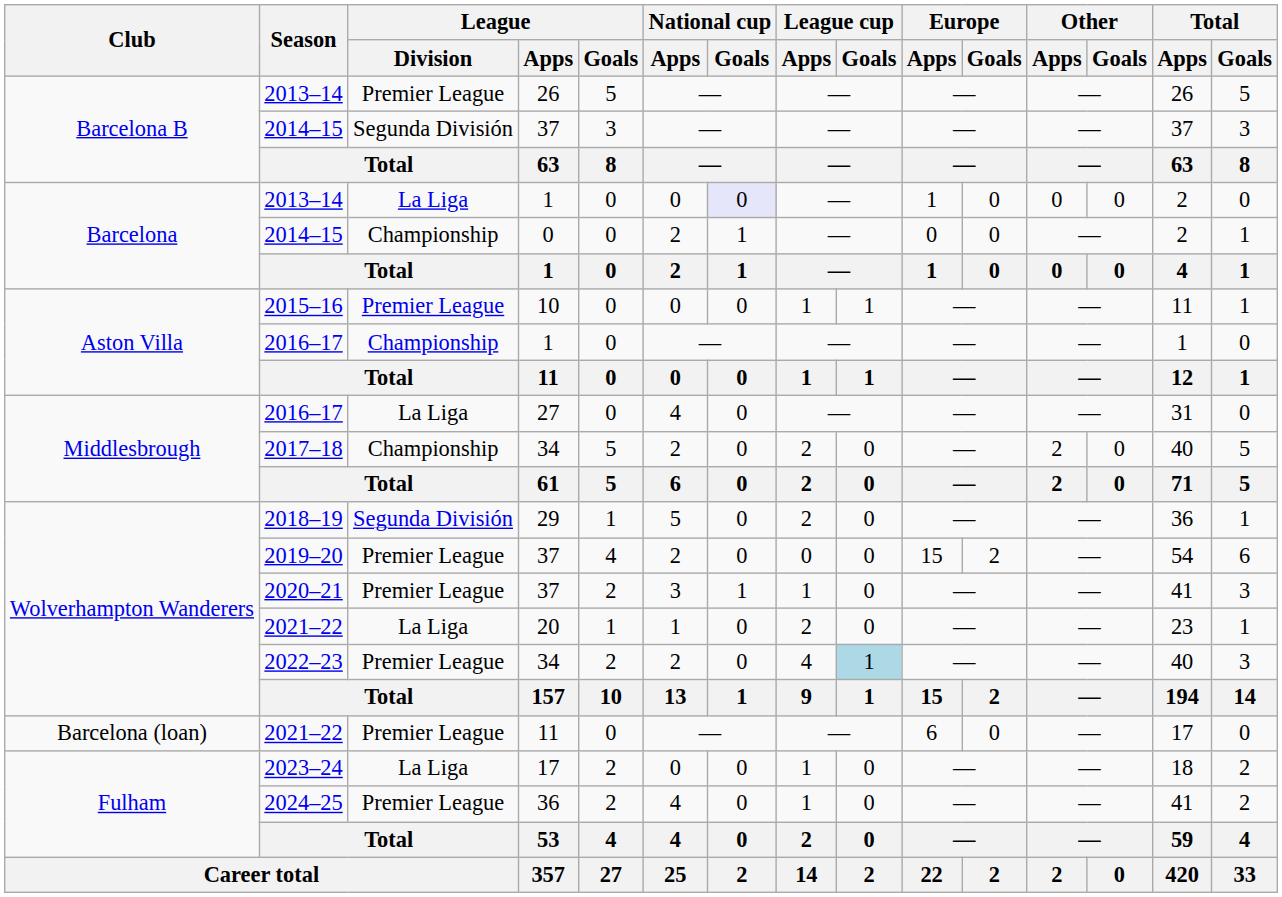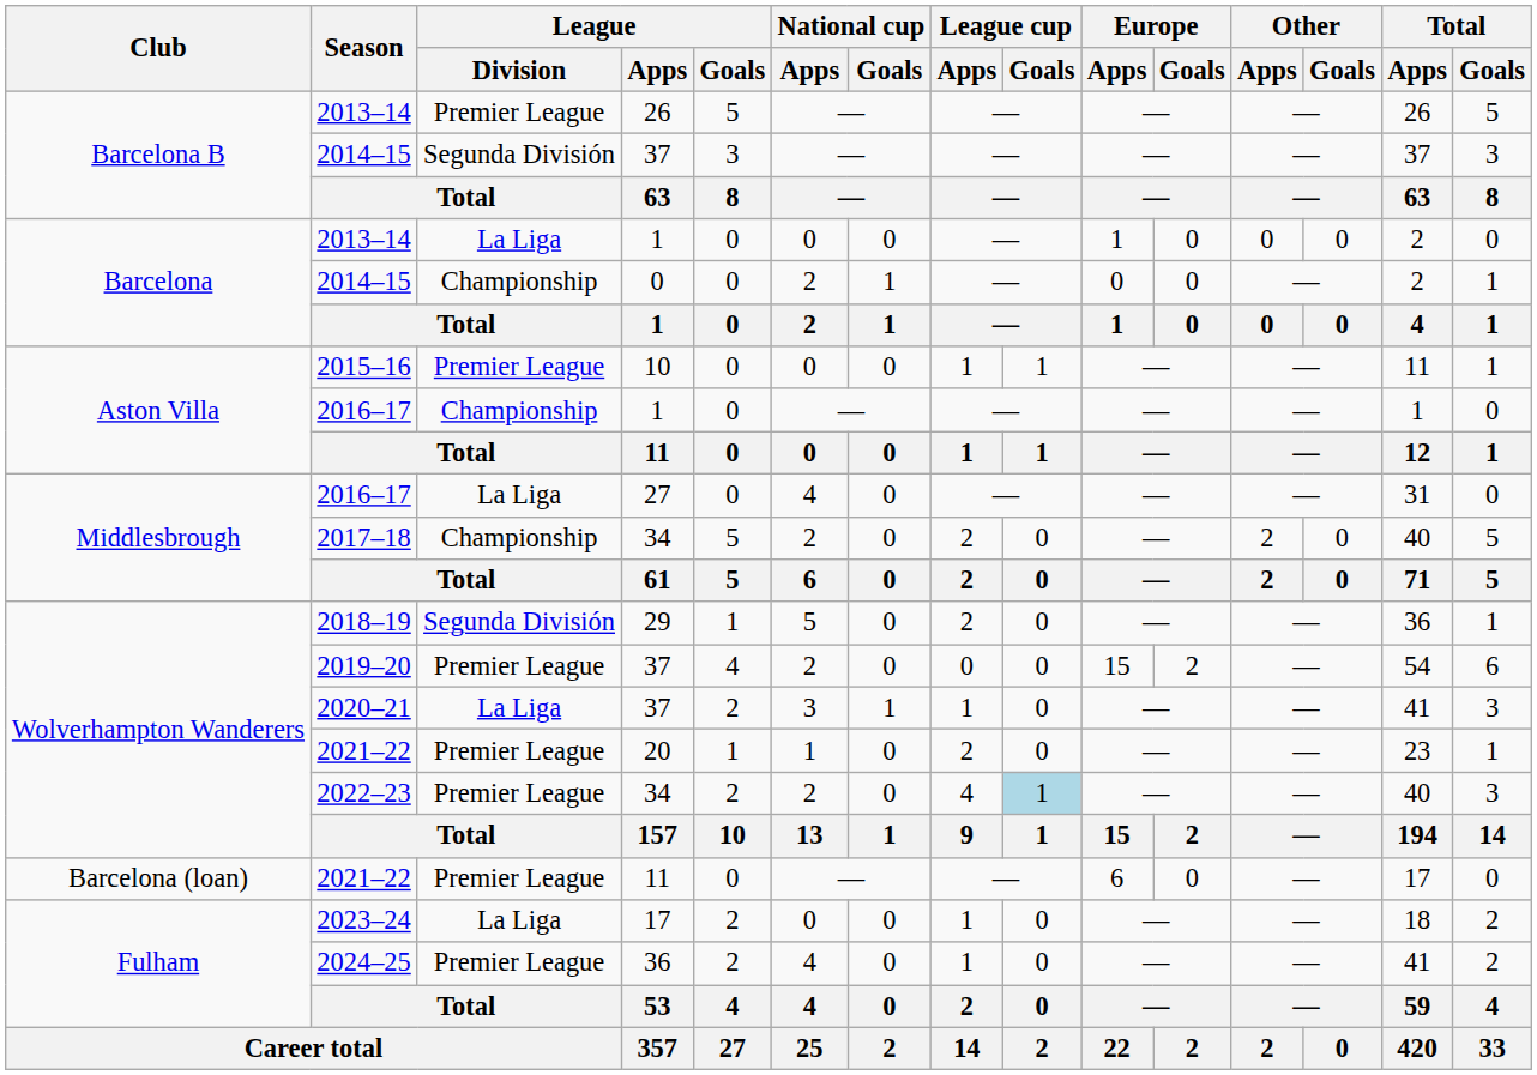 <table class="wikitable" style="text-align:center">
 <tr>
 <th rowspan="2">Club</th>
 <th rowspan="2">Season</th>
 <th colspan="3">League</th>
 <th colspan="2">National cup</th>
 <th colspan="2">League cup</th>
 <th colspan="2">Europe</th>
 <th colspan="2">Other</th>
 <th colspan="2">Total</th>
 </tr>
 <tr>
 <th>Division</th>
 <th>Apps</th>
 <th>Goals</th>
 <th>Apps</th>
 <th>Goals</th>
 <th>Apps</th>
 <th>Goals</th>
 <th>Apps</th>
 <th>Goals</th>
 <th>Apps</th>
 <th>Goals</th>
 <th>Apps</th>
 <th>Goals</th>
 </tr>
 <tr>
 <td rowspan="3"><a href='#'>Barcelona B</a></td>
 <td><a href='#'>2013–14</a></td>
 <td>Premier League</td>
 <td>26</td>
 <td>5</td>
 <td colspan=2>—</td>
 <td colspan=2>—</td>
 <td colspan=2>—</td>
 <td colspan=2>—</td>
 <td>26</td>
 <td>5</td>
 </tr>
 <tr>
 <td><a href='#'>2014–15</a></td>
 <td>Segunda División</td>
 <td>37</td>
 <td>3</td>
 <td colspan=2>—</td>
 <td colspan=2>—</td>
 <td colspan=2>—</td>
 <td colspan=2>—</td>
 <td>37</td>
 <td>3</td>
 </tr>
 <tr>
 <th colspan="2">Total</th>
 <th>63</th>
 <th>8</th>
 <th colspan=2>—</th>
 <th colspan=2>—</th>
 <th colspan=2>—</th>
 <th colspan=2>—</th>
 <th>63</th>
 <th>8</th>
 </tr>
 <tr>
 <td rowspan="3"><a href='#'>Barcelona</a></td>
 <td><a href='#'>2013–14</a></td>
 <td><a href='#'>La Liga</a></td>
 <td>1</td>
 <td>0</td>
 <td>0</td>
-<td style="background: lavender;">0</td>
+<td>0</td>
 <td colspan=2>—</td>
 <td>1</td>
 <td>0</td>
 <td>0</td>
 <td>0</td>
 <td>2</td>
 <td>0</td>
 </tr>
 <tr>
 <td><a href='#'>2014–15</a></td>
 <td>Championship</td>
 <td>0</td>
 <td>0</td>
 <td>2</td>
 <td>1</td>
 <td colspan=2>—</td>
 <td>0</td>
 <td>0</td>
 <td colspan="2">—</td>
 <td>2</td>
 <td>1</td>
 </tr>
 <tr>
 <th colspan="2">Total</th>
 <th>1</th>
 <th>0</th>
 <th>2</th>
 <th>1</th>
 <th colspan=2>—</th>
 <th>1</th>
 <th>0</th>
 <th>0</th>
 <th>0</th>
 <th>4</th>
 <th>1</th>
 </tr>
 <tr>
 <td rowspan="3"><a href='#'>Aston Villa</a></td>
 <td><a href='#'>2015–16</a></td>
 <td><a href='#'>Premier League</a></td>
 <td>10</td>
 <td>0</td>
 <td>0</td>
 <td>0</td>
 <td>1</td>
 <td>1</td>
 <td colspan="2">—</td>
 <td colspan="2">—</td>
 <td>11</td>
 <td>1</td>
 </tr>
 <tr>
 <td><a href='#'>2016–17</a></td>
 <td><a href='#'>Championship</a></td>
 <td>1</td>
 <td>0</td>
 <td colspan="2">—</td>
 <td colspan="2">—</td>
 <td colspan="2">—</td>
 <td colspan="2">—</td>
 <td>1</td>
 <td>0</td>
 </tr>
 <tr>
 <th colspan="2">Total</th>
 <th>11</th>
 <th>0</th>
 <th>0</th>
 <th>0</th>
 <th>1</th>
 <th>1</th>
 <th colspan=2>—</th>
 <th colspan=2>—</th>
 <th>12</th>
 <th>1</th>
 </tr>
 <tr>
 <td rowspan="3"><a href='#'>Middlesbrough</a></td>
 <td><a href='#'>2016–17</a></td>
 <td>La Liga</td>
 <td>27</td>
 <td>0</td>
 <td>4</td>
 <td>0</td>
 <td colspan="2">—</td>
 <td colspan="2">—</td>
 <td colspan="2">—</td>
 <td>31</td>
 <td>0</td>
 </tr>
 <tr>
 <td><a href='#'>2017–18</a></td>
 <td>Championship</td>
 <td>34</td>
 <td>5</td>
 <td>2</td>
 <td>0</td>
 <td>2</td>
 <td>0</td>
 <td colspan="2">—</td>
 <td>2</td>
 <td>0</td>
 <td>40</td>
 <td>5</td>
 </tr>
 <tr>
 <th colspan="2">Total</th>
 <th>61</th>
 <th>5</th>
 <th>6</th>
 <th>0</th>
 <th>2</th>
 <th>0</th>
 <th colspan="2">—</th>
 <th>2</th>
 <th>0</th>
 <th>71</th>
 <th>5</th>
 </tr>
 <tr>
 <td rowspan="6"><a href='#'>Wolverhampton Wanderers</a></td>
 <td><a href='#'>2018–19</a></td>
 <td><a href='#'>Segunda División</a></td>
 <td>29</td>
 <td>1</td>
 <td>5</td>
 <td>0</td>
 <td>2</td>
 <td>0</td>
 <td colspan="2">—</td>
 <td colspan="2">—</td>
 <td>36</td>
 <td>1</td>
 </tr>
 <tr>
 <td><a href='#'>2019–20</a></td>
 <td>Premier League</td>
 <td>37</td>
 <td>4</td>
 <td>2</td>
 <td>0</td>
 <td>0</td>
 <td>0</td>
 <td>15</td>
 <td>2</td>
 <td colspan="2">—</td>
 <td>54</td>
 <td>6</td>
 </tr>
 <tr>
 <td><a href='#'>2020–21</a></td>
-<td>Premier League</td>
+<td><a href='#'>La Liga</a></td>
 <td>37</td>
 <td>2</td>
 <td>3</td>
 <td>1</td>
 <td>1</td>
 <td>0</td>
 <td colspan="2">—</td>
 <td colspan="2">—</td>
 <td>41</td>
 <td>3</td>
 </tr>
 <tr>
 <td><a href='#'>2021–22</a></td>
-<td>La Liga</td>
+<td>Premier League</td>
 <td>20</td>
 <td>1</td>
 <td>1</td>
 <td>0</td>
 <td>2</td>
 <td>0</td>
 <td colspan="2">—</td>
 <td colspan="2">—</td>
 <td>23</td>
 <td>1</td>
 </tr>
 <tr>
 <td><a href='#'>2022–23</a></td>
 <td>Premier League</td>
 <td>34</td>
 <td>2</td>
 <td>2</td>
 <td>0</td>
 <td>4</td>
 <td style="background: lightblue;">1</td>
 <td colspan="2">—</td>
 <td colspan="2">—</td>
 <td>40</td>
 <td>3</td>
 </tr>
 <tr>
 <th colspan="2">Total</th>
 <th>157</th>
 <th>10</th>
 <th>13</th>
 <th>1</th>
 <th>9</th>
 <th>1</th>
 <th>15</th>
 <th>2</th>
 <th colspan="2">—</th>
 <th>194</th>
 <th>14</th>
 </tr>
 <tr>
 <td>Barcelona (loan)</td>
 <td><a href='#'>2021–22</a></td>
 <td>Premier League</td>
 <td>11</td>
 <td>0</td>
 <td colspan="2">—</td>
 <td colspan="2">—</td>
 <td>6</td>
 <td>0</td>
 <td colspan="2">—</td>
 <td>17</td>
 <td>0</td>
 </tr>
 <tr>
 <td rowspan="3"><a href='#'>Fulham</a></td>
 <td><a href='#'>2023–24</a></td>
 <td>La Liga</td>
 <td>17</td>
 <td>2</td>
 <td>0</td>
 <td>0</td>
 <td>1</td>
 <td>0</td>
 <td colspan="2">—</td>
 <td colspan="2">—</td>
 <td>18</td>
 <td>2</td>
 </tr>
 <tr>
 <td><a href='#'>2024–25</a></td>
 <td>Premier League</td>
 <td>36</td>
 <td>2</td>
 <td>4</td>
 <td>0</td>
 <td>1</td>
 <td>0</td>
 <td colspan="2">—</td>
 <td colspan="2">—</td>
 <td>41</td>
 <td>2</td>
 </tr>
 <tr>
 <th colspan="2">Total</th>
 <th>53</th>
 <th>4</th>
 <th>4</th>
 <th>0</th>
 <th>2</th>
 <th>0</th>
 <th colspan="2">—</th>
 <th colspan="2">—</th>
 <th>59</th>
 <th>4</th>
 </tr>
 <tr>
 <th colspan="3">Career total</th>
 <th>357</th>
 <th>27</th>
 <th>25</th>
 <th>2</th>
 <th>14</th>
 <th>2</th>
 <th>22</th>
 <th>2</th>
 <th>2</th>
 <th>0</th>
 <th>420</th>
 <th>33</th>
 </tr>
 </table>
